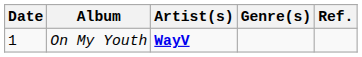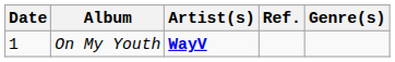 <table class="wikitable">
 <tr>
 <th>Date</th>
 <th>Album</th>
 <th>Artist(s)</th>
+<th>Ref.</th>
 <th>Genre(s)</th>
-<th>Ref.</th>
 </tr>
 <tr>
 <td>1</td>
 <td><em>On My Youth</em></td>
 <td><strong><a href='#'>WayV</a></strong></td>
 <td></td>
 <td></td>
 </tr>
 </table>
